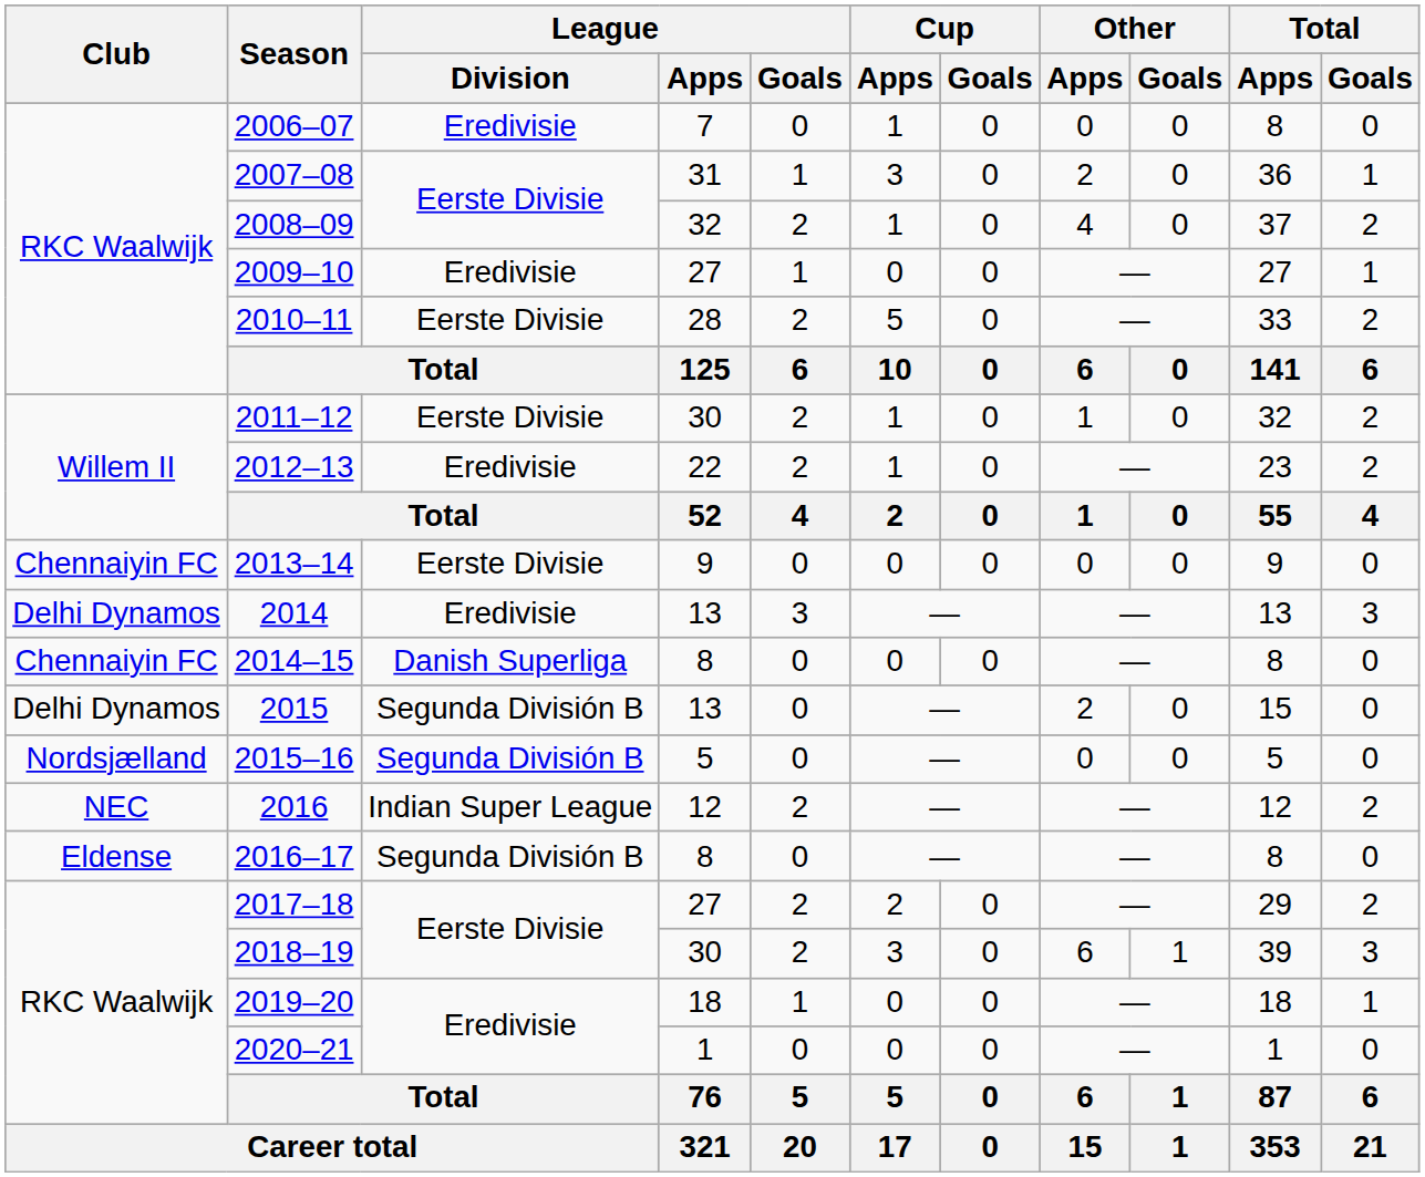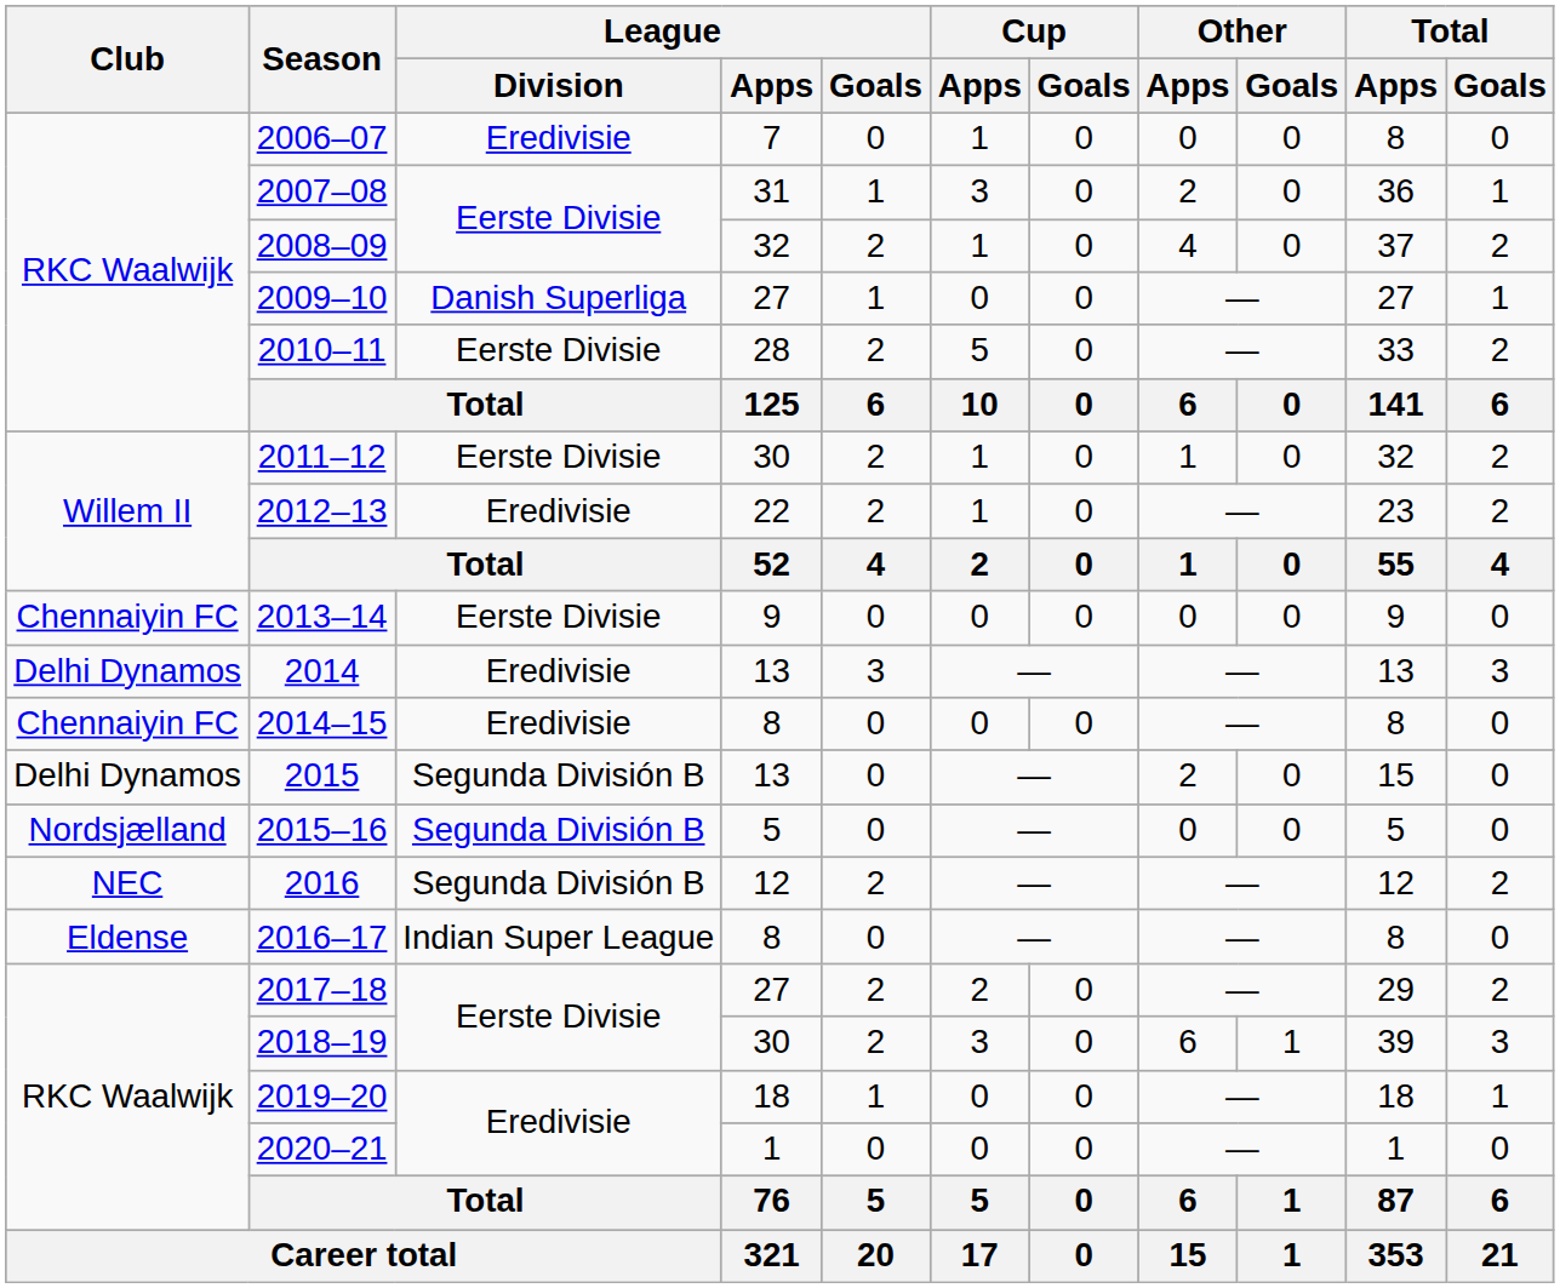 <table class="wikitable" style="text-align:center">
 <tr>
 <th rowspan="2">Club</th>
 <th rowspan="2">Season</th>
 <th colspan="3">League</th>
 <th colspan="2">Cup</th>
 <th colspan="2">Other</th>
 <th colspan="2">Total</th>
 </tr>
 <tr>
 <th>Division</th>
 <th>Apps</th>
 <th>Goals</th>
 <th>Apps</th>
 <th>Goals</th>
 <th>Apps</th>
 <th>Goals</th>
 <th>Apps</th>
 <th>Goals</th>
 </tr>
 <tr>
 <td rowspan="6"><a href='#'>RKC Waalwijk</a></td>
 <td><a href='#'>2006–07</a></td>
 <td><a href='#'>Eredivisie</a></td>
 <td>7</td>
 <td>0</td>
 <td>1</td>
 <td>0</td>
 <td>0</td>
 <td>0</td>
 <td>8</td>
 <td>0</td>
 </tr>
 <tr>
 <td><a href='#'>2007–08</a></td>
 <td rowspan="2"><a href='#'>Eerste Divisie</a></td>
 <td>31</td>
 <td>1</td>
 <td>3</td>
 <td>0</td>
 <td>2</td>
 <td>0</td>
 <td>36</td>
 <td>1</td>
 </tr>
 <tr>
 <td><a href='#'>2008–09</a></td>
 <td>32</td>
 <td>2</td>
 <td>1</td>
 <td>0</td>
 <td>4</td>
 <td>0</td>
 <td>37</td>
 <td>2</td>
 </tr>
 <tr>
 <td><a href='#'>2009–10</a></td>
-<td>Eredivisie</td>
+<td><a href='#'>Danish Superliga</a></td>
 <td>27</td>
 <td>1</td>
 <td>0</td>
 <td>0</td>
 <td colspan="2">—</td>
 <td>27</td>
 <td>1</td>
 </tr>
 <tr>
 <td><a href='#'>2010–11</a></td>
 <td>Eerste Divisie</td>
 <td>28</td>
 <td>2</td>
 <td>5</td>
 <td>0</td>
 <td colspan="2">—</td>
 <td>33</td>
 <td>2</td>
 </tr>
 <tr>
 <th colspan="2">Total</th>
 <th>125</th>
 <th>6</th>
 <th>10</th>
 <th>0</th>
 <th>6</th>
 <th>0</th>
 <th>141</th>
 <th>6</th>
 </tr>
 <tr>
 <td rowspan="3"><a href='#'>Willem II</a></td>
 <td><a href='#'>2011–12</a></td>
 <td>Eerste Divisie</td>
 <td>30</td>
 <td>2</td>
 <td>1</td>
 <td>0</td>
 <td>1</td>
 <td>0</td>
 <td>32</td>
 <td>2</td>
 </tr>
 <tr>
 <td><a href='#'>2012–13</a></td>
 <td>Eredivisie</td>
 <td>22</td>
 <td>2</td>
 <td>1</td>
 <td>0</td>
 <td colspan="2">—</td>
 <td>23</td>
 <td>2</td>
 </tr>
 <tr>
 <th colspan="2">Total</th>
 <th>52</th>
 <th>4</th>
 <th>2</th>
 <th>0</th>
 <th>1</th>
 <th>0</th>
 <th>55</th>
 <th>4</th>
 </tr>
 <tr>
 <td><a href='#'>Chennaiyin FC</a></td>
 <td><a href='#'>2013–14</a></td>
 <td>Eerste Divisie</td>
 <td>9</td>
 <td>0</td>
 <td>0</td>
 <td>0</td>
 <td>0</td>
 <td>0</td>
 <td>9</td>
 <td>0</td>
 </tr>
 <tr>
 <td><a href='#'>Delhi Dynamos</a></td>
 <td><a href='#'>2014</a></td>
 <td>Eredivisie</td>
 <td>13</td>
 <td>3</td>
 <td colspan="2">—</td>
 <td colspan="2">—</td>
 <td>13</td>
 <td>3</td>
 </tr>
 <tr>
 <td><a href='#'>Chennaiyin FC</a></td>
 <td><a href='#'>2014–15</a></td>
-<td><a href='#'>Danish Superliga</a></td>
+<td>Eredivisie</td>
 <td>8</td>
 <td>0</td>
 <td>0</td>
 <td>0</td>
 <td colspan="2">—</td>
 <td>8</td>
 <td>0</td>
 </tr>
 <tr>
 <td>Delhi Dynamos</td>
 <td><a href='#'>2015</a></td>
 <td>Segunda División B</td>
 <td>13</td>
 <td>0</td>
 <td colspan="2">—</td>
 <td>2</td>
 <td>0</td>
 <td>15</td>
 <td>0</td>
 </tr>
 <tr>
 <td><a href='#'>Nordsjælland</a></td>
 <td><a href='#'>2015–16</a></td>
 <td><a href='#'>Segunda División B</a></td>
 <td>5</td>
 <td>0</td>
 <td colspan="2">—</td>
 <td>0</td>
 <td>0</td>
 <td>5</td>
 <td>0</td>
 </tr>
 <tr>
 <td><a href='#'>NEC</a></td>
 <td><a href='#'>2016</a></td>
-<td>Indian Super League</td>
+<td>Segunda División B</td>
 <td>12</td>
 <td>2</td>
 <td colspan="2">—</td>
 <td colspan="2">—</td>
 <td>12</td>
 <td>2</td>
 </tr>
 <tr>
 <td><a href='#'>Eldense</a></td>
 <td><a href='#'>2016–17</a></td>
-<td>Segunda División B</td>
+<td>Indian Super League</td>
 <td>8</td>
 <td>0</td>
 <td colspan="2">—</td>
 <td colspan="2">—</td>
 <td>8</td>
 <td>0</td>
 </tr>
 <tr>
 <td rowspan="5">RKC Waalwijk</td>
 <td><a href='#'>2017–18</a></td>
 <td rowspan="2">Eerste Divisie</td>
 <td>27</td>
 <td>2</td>
 <td>2</td>
 <td>0</td>
 <td colspan="2">—</td>
 <td>29</td>
 <td>2</td>
 </tr>
 <tr>
 <td><a href='#'>2018–19</a></td>
 <td>30</td>
 <td>2</td>
 <td>3</td>
 <td>0</td>
 <td>6</td>
 <td>1</td>
 <td>39</td>
 <td>3</td>
 </tr>
 <tr>
 <td><a href='#'>2019–20</a></td>
 <td rowspan="2">Eredivisie</td>
 <td>18</td>
 <td>1</td>
 <td>0</td>
 <td>0</td>
 <td colspan="2">—</td>
 <td>18</td>
 <td>1</td>
 </tr>
 <tr>
 <td><a href='#'>2020–21</a></td>
 <td>1</td>
 <td>0</td>
 <td>0</td>
 <td>0</td>
 <td colspan="2">—</td>
 <td>1</td>
 <td>0</td>
 </tr>
 <tr>
 <th colspan="2">Total</th>
 <th>76</th>
 <th>5</th>
 <th>5</th>
 <th>0</th>
 <th>6</th>
 <th>1</th>
 <th>87</th>
 <th>6</th>
 </tr>
 <tr>
 <th colspan="3">Career total</th>
 <th>321</th>
 <th>20</th>
 <th>17</th>
 <th>0</th>
 <th>15</th>
 <th>1</th>
 <th>353</th>
 <th>21</th>
 </tr>
 </table>
